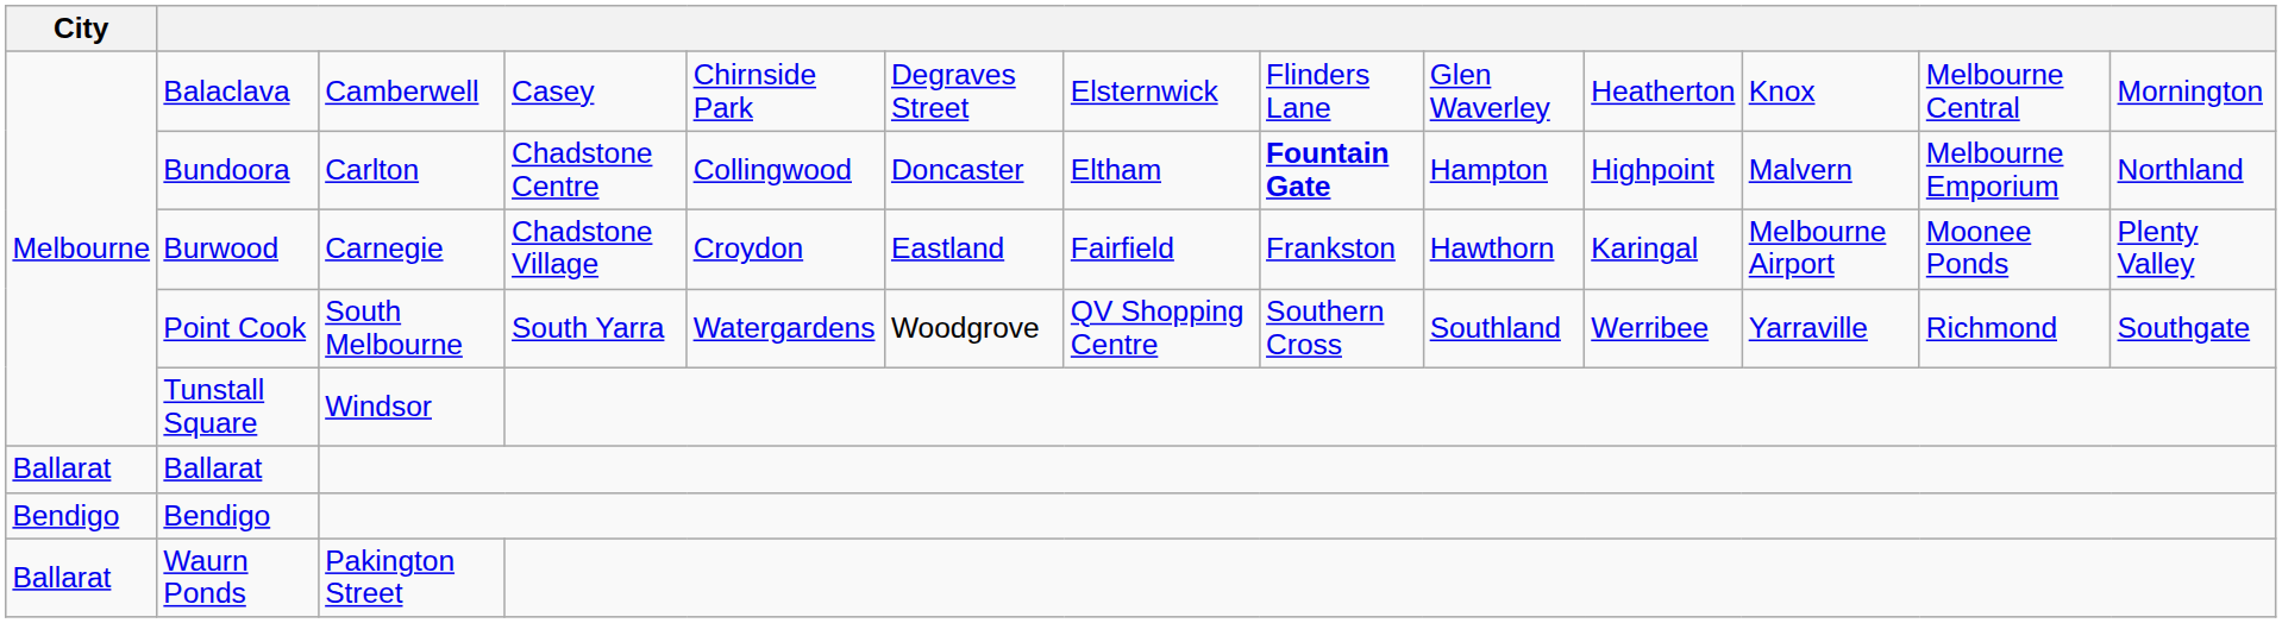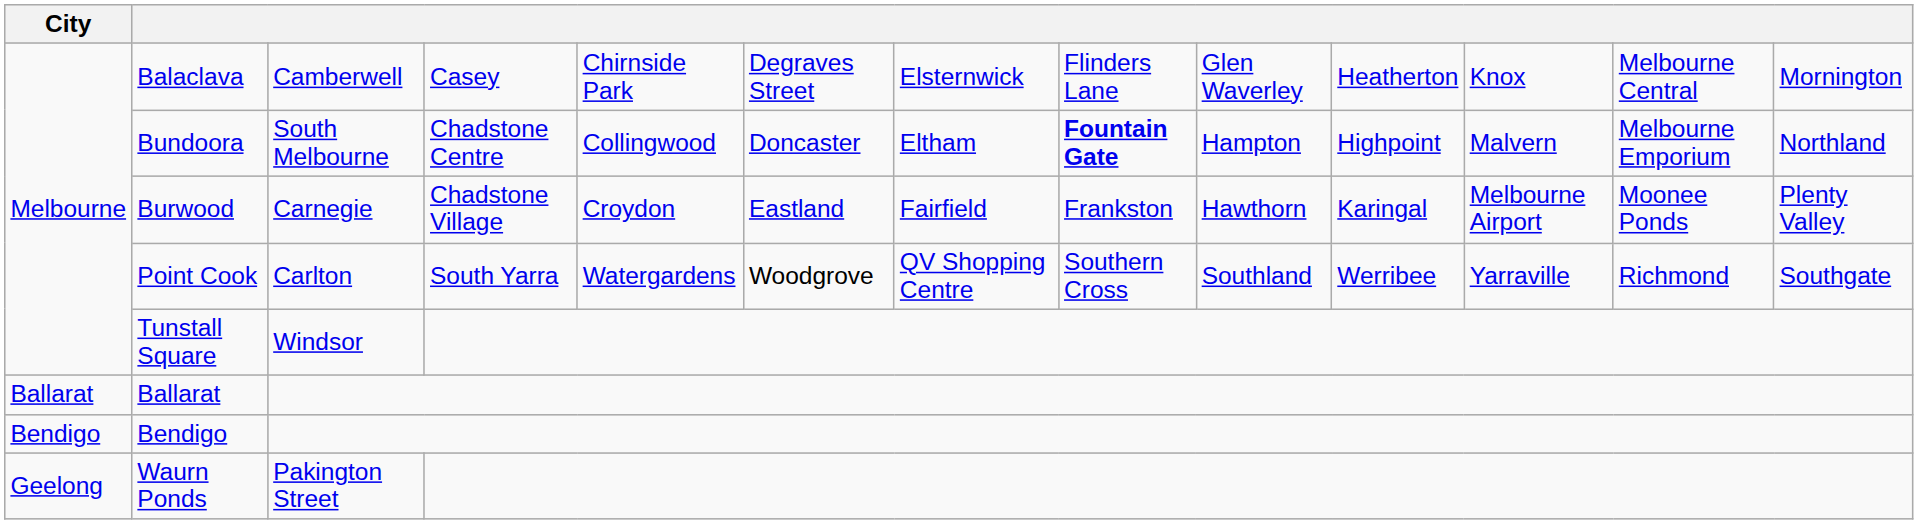 <table class="wikitable">
 <tr>
 <th>City</th>
 <th colspan="12"></th>
 </tr>
 <tr>
 <td rowspan="5"><a href='#'>Melbourne</a></td>
 <td><a href='#'>Balaclava</a></td>
 <td><a href='#'>Camberwell</a></td>
 <td><a href='#'>Casey</a></td>
 <td><a href='#'>Chirnside Park</a></td>
 <td><a href='#'>Degraves Street</a></td>
 <td><a href='#'>Elsternwick</a></td>
 <td><a href='#'>Flinders Lane</a></td>
 <td><a href='#'>Glen Waverley</a></td>
 <td><a href='#'>Heatherton</a></td>
 <td><a href='#'>Knox</a></td>
 <td><a href='#'>Melbourne Central</a></td>
 <td><a href='#'>Mornington</a></td>
 </tr>
 <tr>
 <td><a href='#'>Bundoora</a></td>
-<td><a href='#'>Carlton</a></td>
+<td><a href='#'>South Melbourne</a></td>
 <td><a href='#'>Chadstone Centre</a></td>
 <td><a href='#'>Collingwood</a></td>
 <td><a href='#'>Doncaster</a></td>
 <td><a href='#'>Eltham</a></td>
 <td><strong><a href='#'>Fountain Gate</a></strong></td>
 <td><a href='#'>Hampton</a></td>
 <td><a href='#'>Highpoint</a></td>
 <td><a href='#'>Malvern</a></td>
 <td><a href='#'>Melbourne Emporium</a></td>
 <td><a href='#'>Northland</a></td>
 </tr>
 <tr>
 <td><a href='#'>Burwood</a></td>
 <td><a href='#'>Carnegie</a></td>
 <td><a href='#'>Chadstone Village</a></td>
 <td><a href='#'>Croydon</a></td>
 <td><a href='#'>Eastland</a></td>
 <td><a href='#'>Fairfield</a></td>
 <td><a href='#'>Frankston</a></td>
 <td><a href='#'>Hawthorn</a></td>
 <td><a href='#'>Karingal</a></td>
 <td><a href='#'>Melbourne Airport</a></td>
 <td><a href='#'>Moonee Ponds</a></td>
 <td><a href='#'>Plenty Valley</a></td>
 </tr>
 <tr>
 <td><a href='#'>Point Cook</a></td>
-<td><a href='#'>South Melbourne</a></td>
+<td><a href='#'>Carlton</a></td>
 <td><a href='#'>South Yarra</a></td>
 <td><a href='#'>Watergardens</a></td>
 <td>Woodgrove</td>
 <td><a href='#'>QV Shopping Centre</a></td>
 <td><a href='#'>Southern Cross</a></td>
 <td><a href='#'>Southland</a></td>
 <td><a href='#'>Werribee</a></td>
 <td><a href='#'>Yarraville</a></td>
 <td><a href='#'>Richmond</a></td>
 <td><a href='#'>Southgate</a></td>
 </tr>
 <tr>
 <td><a href='#'>Tunstall Square</a></td>
 <td><a href='#'>Windsor</a></td>
 <td colspan="10"></td>
 </tr>
 <tr>
 <td><a href='#'>Ballarat</a></td>
 <td><a href='#'>Ballarat</a></td>
 <td colspan="11"></td>
 </tr>
 <tr>
 <td><a href='#'>Bendigo</a></td>
 <td><a href='#'>Bendigo</a></td>
 <td colspan="11"></td>
 </tr>
 <tr>
-<td><a href='#'>Ballarat</a></td>
+<td><a href='#'>Geelong</a></td>
 <td><a href='#'>Waurn Ponds</a></td>
 <td><a href='#'>Pakington Street</a></td>
 <td colspan="10"></td>
 </tr>
 </table>
